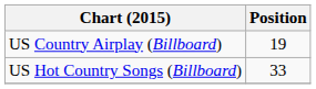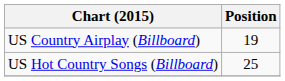 <table class="wikitable sortable">
 <tr>
 <th scope="col">Chart (2015)</th>
 <th scope="col">Position</th>
 </tr>
 <tr>
 <td>US <a href='#'>Country Airplay</a> (<em><a href='#'>Billboard</a></em>)</td>
 <td align="center">19</td>
 </tr>
 <tr>
 <td>US <a href='#'>Hot Country Songs</a> (<em><a href='#'>Billboard</a></em>)</td>
-<td align="center">33</td>
+<td align="center">25</td>
 </tr>
 <tr>
 </tr>
 </table>
